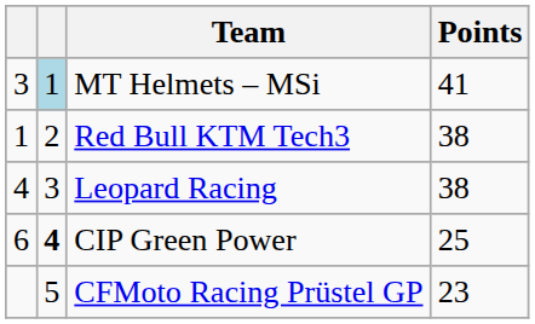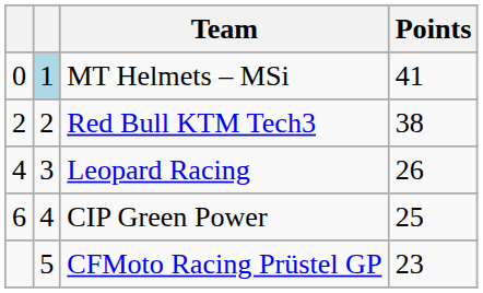 <table class="wikitable" style="font-size: 95%;">
 <tr>
 <th></th>
 <th></th>
 <th>Team</th>
 <th>Points</th>
 </tr>
 <tr>
-<td> 3</td>
+<td> 0</td>
 <td align=center style="background: lightblue;">1</td>
 <td> MT Helmets – MSi</td>
 <td align=left>41</td>
 </tr>
 <tr>
-<td> 1</td>
+<td> 2</td>
 <td align=center>2</td>
 <td> <a href='#'>Red Bull KTM Tech3</a></td>
 <td align=left>38</td>
 </tr>
 <tr>
 <td> 4</td>
 <td align=center>3</td>
 <td> <a href='#'>Leopard Racing</a></td>
-<td align=left>38</td>
+<td align=left>26</td>
 </tr>
 <tr>
 <td> 6</td>
-<td align=center><strong>4</strong></td>
+<td align=center>4</td>
 <td> CIP Green Power</td>
 <td align=left>25</td>
 </tr>
 <tr>
 <td></td>
 <td align=center>5</td>
 <td> <a href='#'>CFMoto Racing Prüstel GP</a></td>
 <td align=left>23</td>
 </tr>
 </table>
